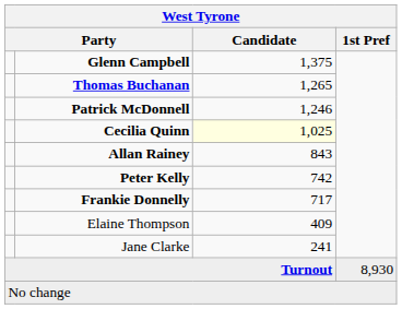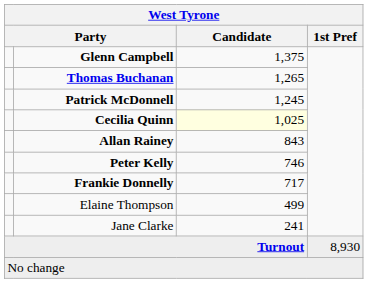 <table class="wikitable">
 <tr>
 <th colspan="4" align="center"><a href='#'>West Tyrone</a></th>
 </tr>
 <tr>
 <th colspan="2" align="center" width=200>Party</th>
 <th width=150>Candidate</th>
 <th width=60>1st Pref</th>
 </tr>
 <tr>
 <td></td>
 <td align="right"><strong>Glenn Campbell</strong></td>
 <td align="right">1,375</td>
 </tr>
 <tr>
 <td></td>
 <td align="right"><strong><a href='#'>Thomas Buchanan</a></strong></td>
 <td align="right">1,265</td>
 </tr>
 <tr>
 <td></td>
 <td align="right"><strong>Patrick McDonnell</strong></td>
-<td align="right">1,246</td>
+<td align="right">1,245</td>
 </tr>
 <tr>
 <td></td>
 <td align="right"><strong>Cecilia Quinn</strong></td>
 <td align="right" style="background: lightyellow;">1,025</td>
 </tr>
 <tr>
 <td></td>
 <td align="right"><strong>Allan Rainey</strong></td>
 <td align="right">843</td>
 </tr>
 <tr>
 <td></td>
 <td align="right"><strong>Peter Kelly</strong></td>
-<td align="right">742</td>
+<td align="right">746</td>
 </tr>
 <tr>
 <td></td>
 <td align="right"><strong>Frankie Donnelly</strong></td>
 <td align="right">717</td>
 </tr>
 <tr>
 <td></td>
 <td align="right">Elaine Thompson</td>
-<td align="right">409</td>
+<td align="right">499</td>
 </tr>
 <tr>
 <td></td>
 <td align="right">Jane Clarke</td>
 <td align="right">241</td>
 </tr>
 <tr bgcolor="EEEEEE">
 <td colspan=3 align="right"><strong><a href='#'>Turnout</a></strong></td>
 <td align="right">8,930</td>
 </tr>
 <tr>
 <td colspan=4 bgcolor="EEEEEE">No change</td>
 </tr>
 </table>
